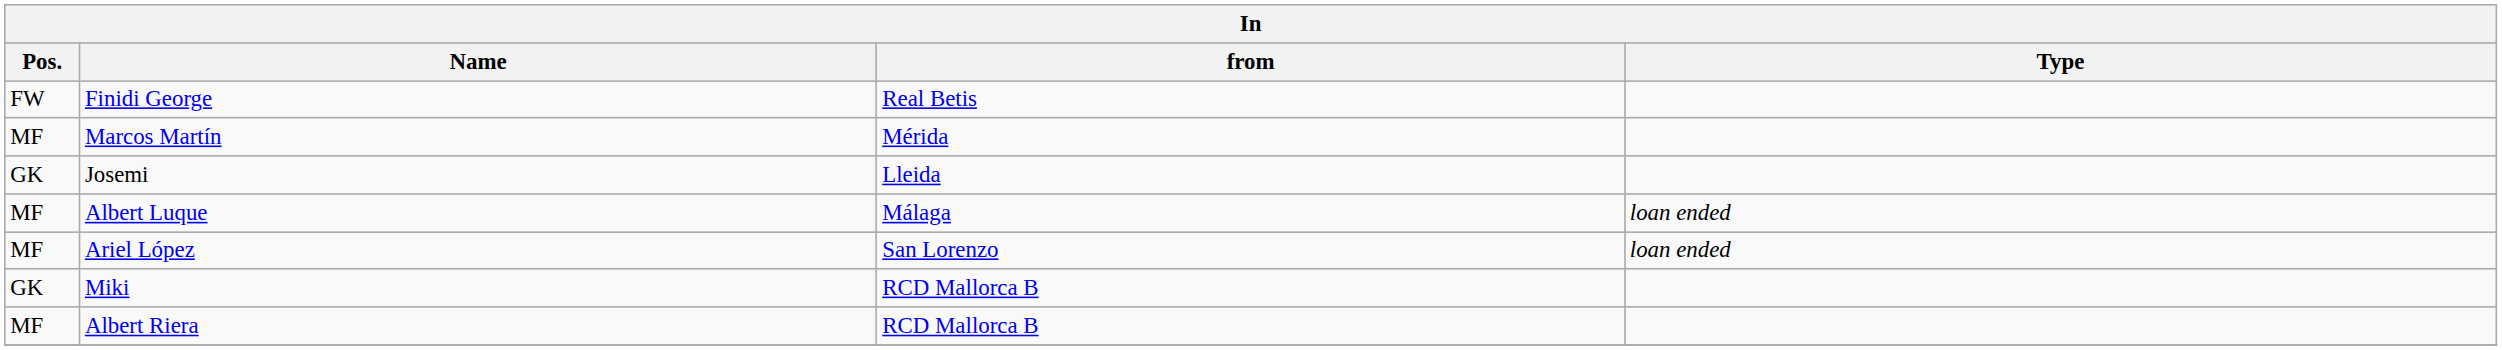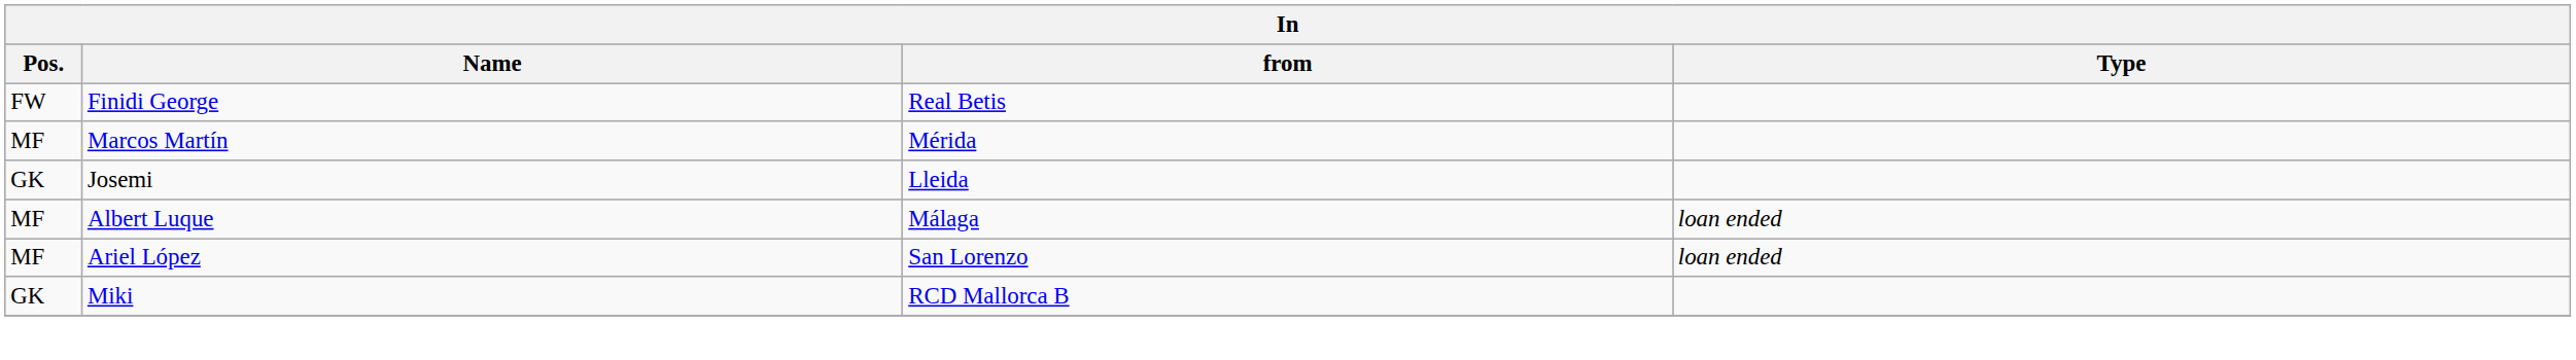 <table class="wikitable" style="font-size:90%;width:99%;">
 <tr>
 <th colspan="4">In</th>
 </tr>
 <tr>
 <th width=3%>Pos.</th>
 <th width=32%>Name</th>
 <th width=30%>from</th>
 <th width=35%>Type</th>
 </tr>
 <tr>
 <td>FW</td>
 <td><a href='#'>Finidi George</a></td>
 <td><a href='#'>Real Betis</a></td>
 <td></td>
 </tr>
 <tr>
 <td>MF</td>
 <td><a href='#'>Marcos Martín</a></td>
 <td><a href='#'>Mérida</a></td>
 <td></td>
 </tr>
 <tr>
 <td>GK</td>
 <td>Josemi</td>
 <td><a href='#'>Lleida</a></td>
 <td></td>
 </tr>
 <tr>
 <td>MF</td>
 <td><a href='#'>Albert Luque</a></td>
 <td><a href='#'>Málaga</a></td>
 <td><em>loan ended</em></td>
 </tr>
 <tr>
 <td>MF</td>
 <td><a href='#'>Ariel López</a></td>
 <td><a href='#'>San Lorenzo</a></td>
 <td><em>loan ended</em></td>
 </tr>
 <tr>
 <td>GK</td>
 <td><a href='#'>Miki</a></td>
 <td><a href='#'>RCD Mallorca B</a></td>
 <td></td>
 </tr>
 <tr>
-<td>MF</td>
-<td><a href='#'>Albert Riera</a></td>
-<td><a href='#'>RCD Mallorca B</a></td>
-<td></td>
-</tr>
-<tr>
 </tr>
 </table>
